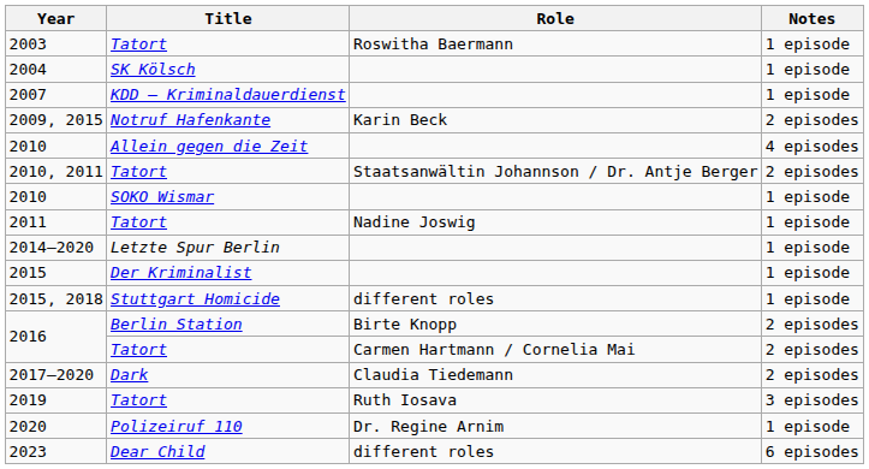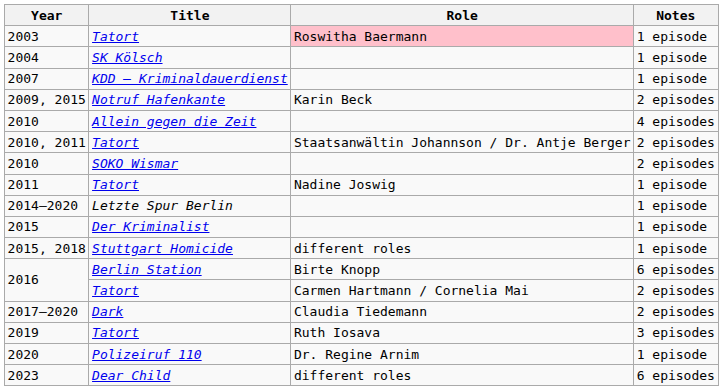 <table class="wikitable sortable">
 <tr>
 <th>Year</th>
 <th>Title</th>
 <th>Role</th>
 <th class="unsortable">Notes</th>
 </tr>
 <tr>
 <td>2003</td>
 <td><em><a href='#'>Tatort</a></em></td>
-<td>Roswitha Baermann</td>
+<td style="background: pink;">Roswitha Baermann</td>
 <td>1 episode</td>
 </tr>
 <tr>
 <td>2004</td>
 <td><em><a href='#'>SK Kölsch</a></em></td>
 <td></td>
 <td>1 episode</td>
 </tr>
 <tr>
 <td>2007</td>
 <td><em><a href='#'>KDD – Kriminaldauerdienst</a></em></td>
 <td></td>
 <td>1 episode</td>
 </tr>
 <tr>
 <td>2009, 2015</td>
 <td><em><a href='#'>Notruf Hafenkante</a></em></td>
 <td>Karin Beck</td>
 <td>2 episodes</td>
 </tr>
 <tr>
 <td>2010</td>
 <td><em><a href='#'>Allein gegen die Zeit</a></em></td>
 <td></td>
 <td>4 episodes</td>
 </tr>
 <tr>
 <td>2010, 2011</td>
 <td><em><a href='#'>Tatort</a></em></td>
 <td>Staatsanwältin Johannson / Dr. Antje Berger</td>
 <td>2 episodes</td>
 </tr>
 <tr>
 <td>2010</td>
 <td><em><a href='#'>SOKO Wismar</a></em></td>
 <td></td>
-<td>1 episode</td>
+<td>2 episodes</td>
 </tr>
 <tr>
 <td>2011</td>
 <td><em><a href='#'>Tatort</a></em></td>
 <td>Nadine Joswig</td>
 <td>1 episode</td>
 </tr>
 <tr>
 <td>2014–2020</td>
 <td><em>Letzte Spur Berlin</em></td>
 <td></td>
 <td>1 episode</td>
 </tr>
 <tr>
 <td>2015</td>
 <td><em><a href='#'>Der Kriminalist</a></em></td>
 <td></td>
 <td>1 episode</td>
 </tr>
 <tr>
 <td>2015, 2018</td>
 <td><em><a href='#'>Stuttgart Homicide</a></em></td>
 <td>different roles</td>
 <td>1 episode</td>
 </tr>
 <tr>
 <td rowspan=2>2016</td>
 <td><em><a href='#'>Berlin Station</a></em></td>
 <td>Birte Knopp</td>
-<td>2 episodes</td>
+<td>6 episodes</td>
 </tr>
 <tr>
 <td><em><a href='#'>Tatort</a></em></td>
 <td>Carmen Hartmann / Cornelia Mai</td>
 <td>2 episodes</td>
 </tr>
 <tr>
 <td>2017–2020</td>
 <td><em><a href='#'>Dark</a></em></td>
 <td>Claudia Tiedemann</td>
 <td>2 episodes</td>
 </tr>
 <tr>
 <td>2019</td>
 <td><em><a href='#'>Tatort</a></em></td>
 <td>Ruth Iosava</td>
 <td>3 episodes</td>
 </tr>
 <tr>
 <td>2020</td>
 <td><em><a href='#'>Polizeiruf 110</a></em></td>
 <td>Dr. Regine Arnim</td>
 <td>1 episode</td>
 </tr>
 <tr>
 <td>2023</td>
 <td><em><a href='#'>Dear Child</a></em></td>
 <td>different roles</td>
 <td>6 episodes</td>
 </tr>
 </table>
